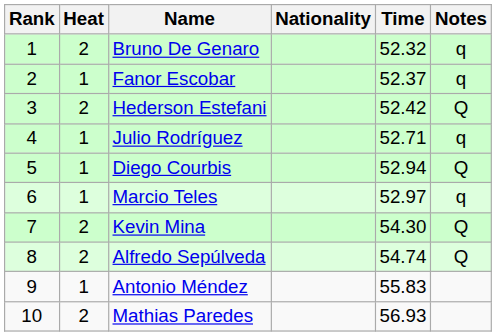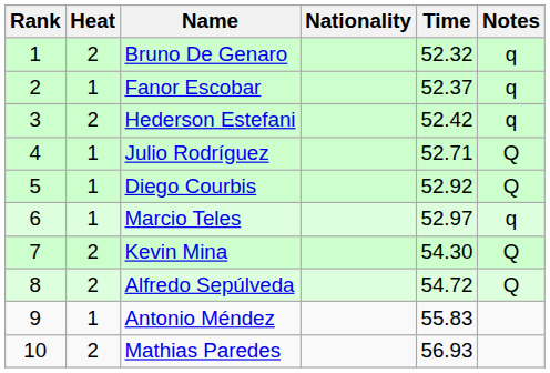 <table class="wikitable sortable" style="text-align:center">
 <tr>
 <th>Rank</th>
 <th>Heat</th>
 <th>Name</th>
 <th>Nationality</th>
 <th>Time</th>
 <th>Notes</th>
 </tr>
 <tr bgcolor=ccffcc>
 <td>1</td>
 <td>2</td>
 <td align=left><a href='#'>Bruno De Genaro</a></td>
 <td align=left></td>
 <td>52.32</td>
 <td>q</td>
 </tr>
 <tr bgcolor=ccffcc>
 <td>2</td>
 <td>1</td>
 <td align=left><a href='#'>Fanor Escobar</a></td>
 <td align=left></td>
 <td>52.37</td>
 <td>q</td>
 </tr>
 <tr bgcolor=ccffcc>
 <td>3</td>
 <td>2</td>
 <td align=left><a href='#'>Hederson Estefani</a></td>
 <td align=left></td>
 <td>52.42</td>
-<td>Q</td>
+<td>q</td>
 </tr>
 <tr bgcolor=ccffcc>
 <td>4</td>
 <td>1</td>
 <td align=left><a href='#'>Julio Rodríguez</a></td>
 <td align=left></td>
 <td>52.71</td>
-<td>q</td>
+<td>Q</td>
 </tr>
 <tr bgcolor=ccffcc>
 <td>5</td>
 <td>1</td>
 <td align=left><a href='#'>Diego Courbis</a></td>
 <td align=left></td>
-<td>52.94</td>
+<td>52.92</td>
 <td>Q</td>
 </tr>
 <tr bgcolor=ddffdd>
 <td>6</td>
 <td>1</td>
 <td align=left><a href='#'>Marcio Teles</a></td>
 <td align=left></td>
 <td>52.97</td>
 <td>q</td>
 </tr>
 <tr bgcolor=ccffcc>
 <td>7</td>
 <td>2</td>
 <td align=left><a href='#'>Kevin Mina</a></td>
 <td align=left></td>
 <td>54.30</td>
 <td>Q</td>
 </tr>
 <tr bgcolor=ddffdd>
 <td>8</td>
 <td>2</td>
 <td align=left><a href='#'>Alfredo Sepúlveda</a></td>
 <td align=left></td>
-<td>54.74</td>
+<td>54.72</td>
 <td>Q</td>
 </tr>
 <tr>
 <td>9</td>
 <td>1</td>
 <td align=left><a href='#'>Antonio Méndez</a></td>
 <td align=left></td>
 <td>55.83</td>
 <td></td>
 </tr>
 <tr>
 <td>10</td>
 <td>2</td>
 <td align=left><a href='#'>Mathias Paredes</a></td>
 <td align=left></td>
 <td>56.93</td>
 <td></td>
 </tr>
 </table>
